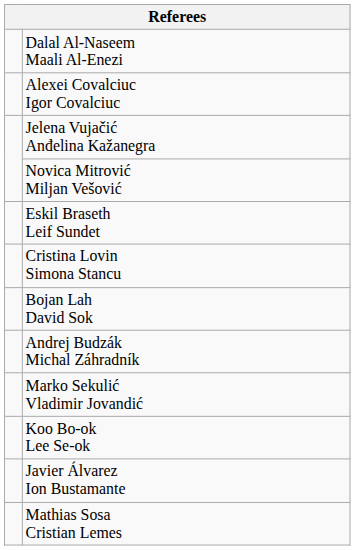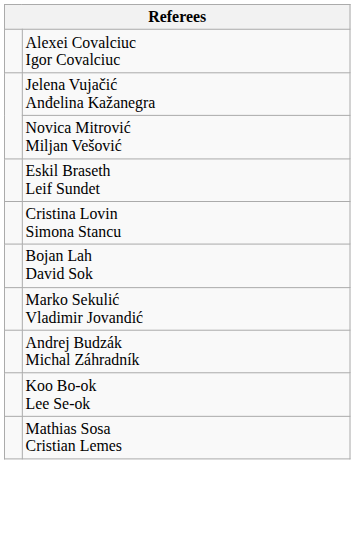 <table class="wikitable" style="width: 350px;">
 <tr>
 <th colspan="2">Referees</th>
-</tr>
-<tr>
-<td></td>
-<td>Dalal Al-Naseem<br>Maali Al-Enezi</td>
 </tr>
 <tr>
 <td></td>
 <td>Alexei Covalciuc<br>Igor Covalciuc</td>
 </tr>
 <tr>
 <td rowspan=2></td>
 <td>Jelena Vujačić<br>Anđelina Kažanegra</td>
 </tr>
 <tr>
 <td>Novica Mitrović<br>Miljan Vešović</td>
 </tr>
 <tr>
 <td></td>
 <td>Eskil Braseth<br>Leif Sundet</td>
 </tr>
 <tr>
 <td></td>
 <td>Cristina Lovin<br>Simona Stancu</td>
 </tr>
 <tr>
 <td></td>
 <td>Bojan Lah<br>David Sok</td>
 </tr>
 <tr>
 <td></td>
-<td>Andrej Budzák<br>Michal Záhradník</td>
+<td>Marko Sekulić<br>Vladimir Jovandić</td>
 </tr>
 <tr>
 <td></td>
-<td>Marko Sekulić<br>Vladimir Jovandić</td>
+<td>Andrej Budzák<br>Michal Záhradník</td>
 </tr>
 <tr>
 <td></td>
 <td>Koo Bo-ok<br>Lee Se-ok</td>
 </tr>
 <tr>
 <td></td>
-<td>Javier Álvarez<br>Ion Bustamante</td>
-</tr>
-<tr>
-<td></td>
 <td>Mathias Sosa<br>Cristian Lemes</td>
 </tr>
 </table>
